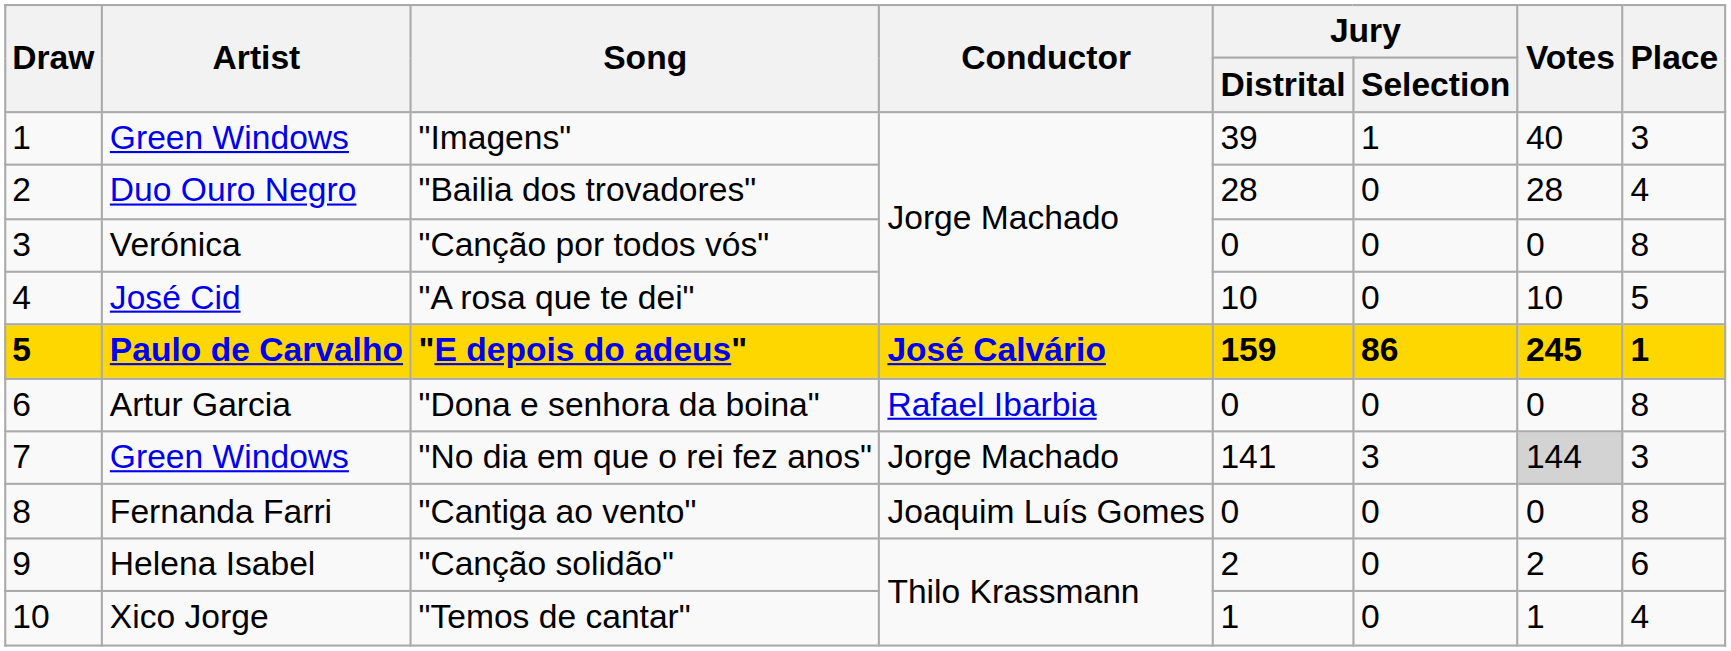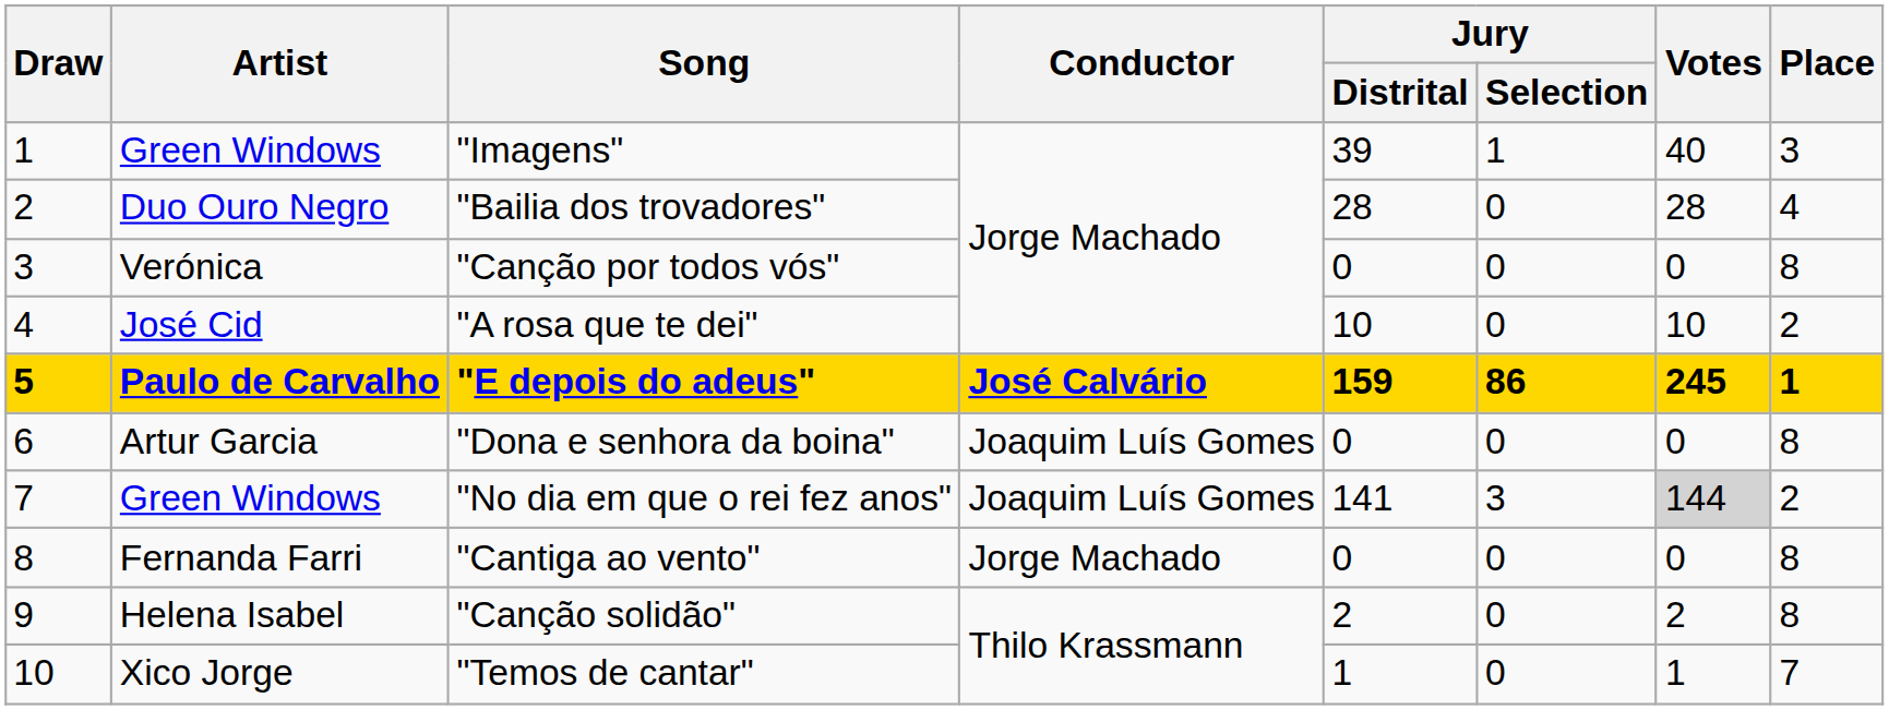 <table class="sortable wikitable" style="margin: 1em auto 1em auto">
 <tr>
 <th rowspan="2">Draw</th>
 <th rowspan="2">Artist</th>
 <th rowspan="2">Song</th>
 <th rowspan="2">Conductor</th>
 <th colspan="2">Jury</th>
 <th rowspan="2">Votes</th>
 <th rowspan="2">Place</th>
 </tr>
 <tr bgcolor="#CCCCCC">
 <th>Distrital</th>
 <th>Selection</th>
 </tr>
 <tr>
 <td>1</td>
 <td><a href='#'>Green Windows</a></td>
 <td>"Imagens"</td>
 <td rowspan="4">Jorge Machado</td>
 <td>39</td>
 <td>1</td>
 <td>40</td>
 <td>3</td>
 </tr>
 <tr>
 <td>2</td>
 <td><a href='#'>Duo Ouro Negro</a></td>
 <td>"Bailia dos trovadores"</td>
 <td>28</td>
 <td>0</td>
 <td>28</td>
 <td>4</td>
 </tr>
 <tr>
 <td>3</td>
 <td>Verónica</td>
 <td>"Canção por todos vós"</td>
 <td>0</td>
 <td>0</td>
 <td>0</td>
 <td>8</td>
 </tr>
 <tr>
 <td>4</td>
 <td><a href='#'>José Cid</a></td>
 <td>"A rosa que te dei"</td>
 <td>10</td>
 <td>0</td>
 <td>10</td>
-<td>5</td>
+<td>2</td>
 </tr>
 <tr bgcolor="#FFD700">
 <td><strong>5</strong></td>
 <td><strong><a href='#'>Paulo de Carvalho</a></strong></td>
 <td><strong>"<a href='#'>E depois do adeus</a>"</strong></td>
 <td><strong><a href='#'>José Calvário</a></strong></td>
 <td><strong>159</strong></td>
 <td><strong>86</strong></td>
 <td><strong>245</strong></td>
 <td><strong>1</strong></td>
 </tr>
 <tr>
 <td>6</td>
 <td>Artur Garcia</td>
 <td>"Dona e senhora da boina"</td>
-<td><a href='#'>Rafael Ibarbia</a></td>
+<td>Joaquim Luís Gomes</td>
 <td>0</td>
 <td>0</td>
 <td>0</td>
 <td>8</td>
 </tr>
 <tr>
 <td>7</td>
 <td><a href='#'>Green Windows</a></td>
 <td>"No dia em que o rei fez anos"</td>
-<td>Jorge Machado</td>
+<td>Joaquim Luís Gomes</td>
 <td>141</td>
 <td>3</td>
 <td style="background: lightgrey;">144</td>
-<td>3</td>
+<td>2</td>
 </tr>
 <tr>
 <td>8</td>
 <td>Fernanda Farri</td>
 <td>"Cantiga ao vento"</td>
-<td>Joaquim Luís Gomes</td>
+<td>Jorge Machado</td>
 <td>0</td>
 <td>0</td>
 <td>0</td>
 <td>8</td>
 </tr>
 <tr>
 <td>9</td>
 <td>Helena Isabel</td>
 <td>"Canção solidão"</td>
 <td rowspan="2">Thilo Krassmann</td>
 <td>2</td>
 <td>0</td>
 <td>2</td>
-<td>6</td>
+<td>8</td>
 </tr>
 <tr>
 <td>10</td>
 <td>Xico Jorge</td>
 <td>"Temos de cantar"</td>
 <td>1</td>
 <td>0</td>
 <td>1</td>
-<td>4</td>
+<td>7</td>
 </tr>
 </table>
